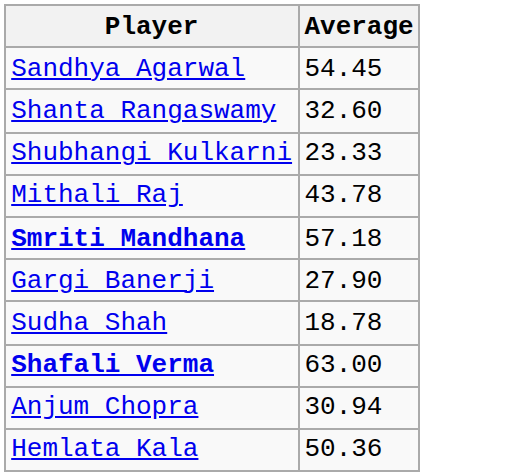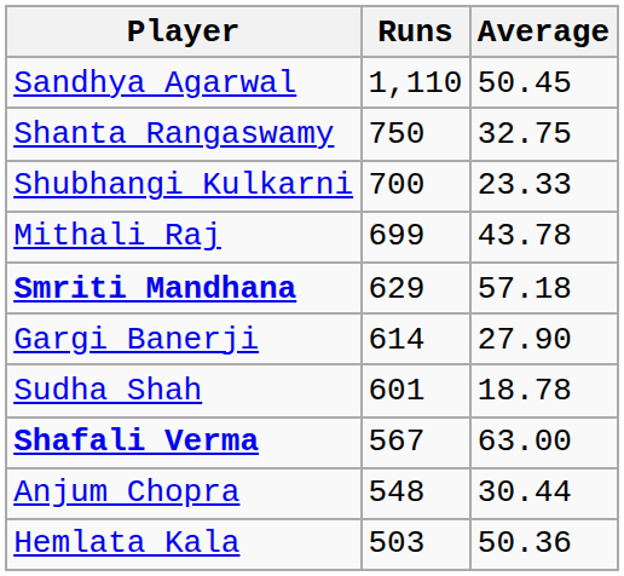 <table class="wikitable">
 <tr>
 <th>Player</th>
+<th>Runs</th>
 <th>Average</th>
 </tr>
 <tr>
 <td><a href='#'>Sandhya Agarwal</a></td>
-<td>54.45</td>
+<td>1,110</td>
+<td>50.45</td>
 </tr>
 <tr>
 <td><a href='#'>Shanta Rangaswamy</a></td>
-<td>32.60</td>
+<td>750</td>
+<td>32.75</td>
 </tr>
 <tr>
 <td><a href='#'>Shubhangi Kulkarni</a></td>
+<td>700</td>
 <td>23.33</td>
 </tr>
 <tr>
 <td><a href='#'>Mithali Raj</a></td>
+<td>699</td>
 <td>43.78</td>
 </tr>
 <tr>
 <td><strong><a href='#'>Smriti Mandhana</a></strong></td>
+<td>629</td>
 <td>57.18</td>
 </tr>
 <tr>
 <td><a href='#'>Gargi Banerji</a></td>
+<td>614</td>
 <td>27.90</td>
 </tr>
 <tr>
 <td><a href='#'>Sudha Shah</a></td>
+<td>601</td>
 <td>18.78</td>
 </tr>
 <tr>
 <td><strong><a href='#'>Shafali Verma</a></strong></td>
+<td>567</td>
 <td>63.00</td>
 </tr>
 <tr>
 <td><a href='#'>Anjum Chopra</a></td>
-<td>30.94</td>
+<td>548</td>
+<td>30.44</td>
 </tr>
 <tr>
 <td><a href='#'>Hemlata Kala</a></td>
+<td>503</td>
 <td>50.36</td>
 </tr>
 </table>
